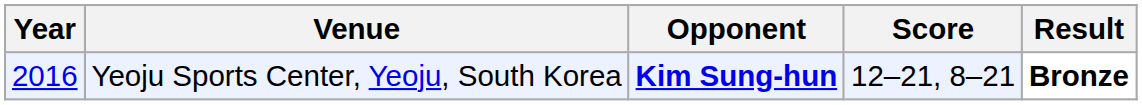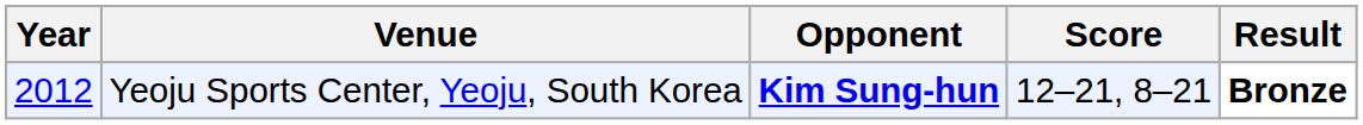 <table class="sortable wikitable" style="font-size: 90%;">
 <tr>
 <th>Year</th>
 <th>Venue</th>
 <th>Opponent</th>
 <th>Score</th>
 <th>Result</th>
 </tr>
 <tr style="background:#ECF2FF">
-<td align="center"><a href='#'>2016</a></td>
+<td align="center"><a href='#'>2012</a></td>
 <td align="left">Yeoju Sports Center, <a href='#'>Yeoju</a>, South Korea</td>
 <td align="left"><strong> <a href='#'>Kim Sung-hun</a></strong></td>
 <td align="left">12–21, 8–21</td>
 <td style="text-align:left; background:white"> <strong>Bronze</strong></td>
 </tr>
 </table>
